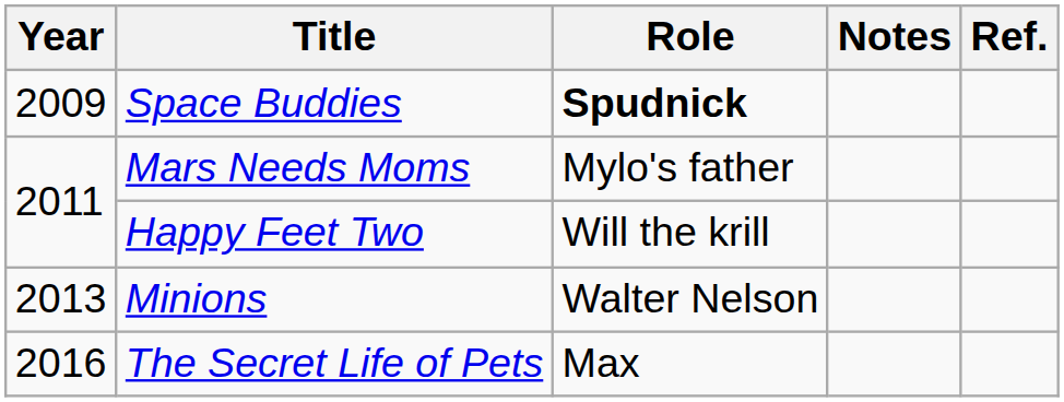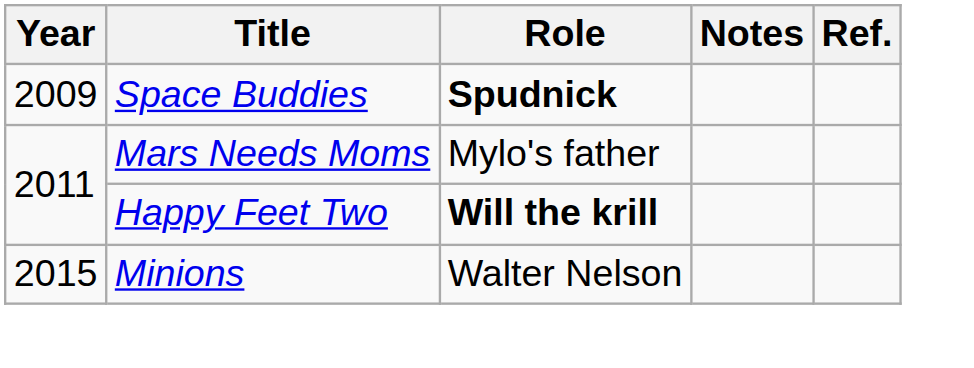 <table class="wikitable">
 <tr>
 <th>Year</th>
 <th>Title</th>
 <th>Role</th>
 <th>Notes</th>
 <th>Ref.</th>
 </tr>
 <tr>
 <td>2009</td>
 <td><em><a href='#'>Space Buddies</a></em></td>
 <td><strong>Spudnick</strong></td>
 <td></td>
 <td></td>
 </tr>
 <tr>
 <td rowspan="2">2011</td>
 <td><em><a href='#'>Mars Needs Moms</a></em></td>
 <td>Mylo's father</td>
 <td></td>
 <td></td>
 </tr>
 <tr>
 <td><em><a href='#'>Happy Feet Two</a></em></td>
-<td>Will the krill</td>
+<td><strong>Will the krill</strong></td>
 <td></td>
 <td></td>
 </tr>
 <tr>
-<td>2013</td>
+<td>2015</td>
 <td><em><a href='#'>Minions</a></em></td>
 <td>Walter Nelson</td>
 <td></td>
 <td></td>
 </tr>
-<tr>
-<td>2016</td>
-<td><em><a href='#'>The Secret Life of Pets</a></em></td>
-<td>Max</td>
-<td></td>
-<td></td>
-</tr>
 </table>
